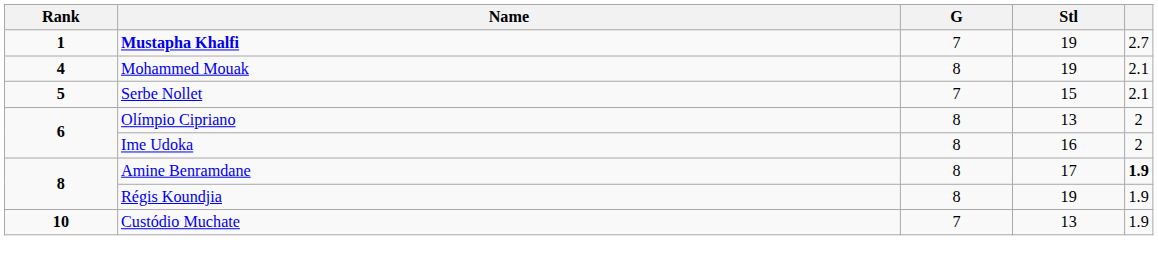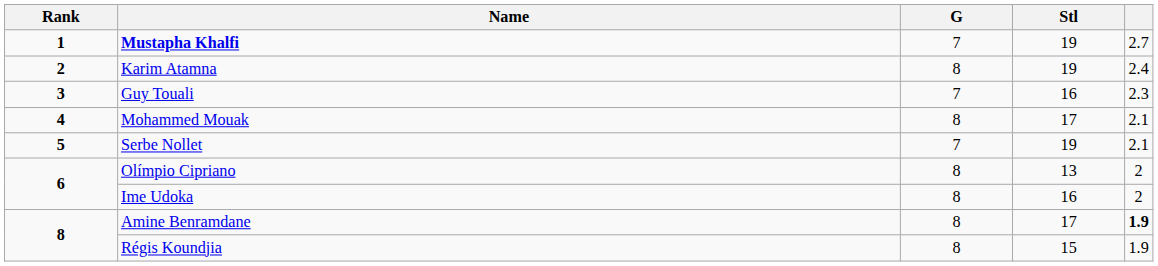 <table class="wikitable" style="width:90%;">
 <tr>
 <th style="width:10%;">Rank</th>
 <th style="width:70%;">Name</th>
 <th style="width:10%;">G</th>
 <th style="width:10%;">Stl</th>
 <th style="width:10%;"></th>
 </tr>
 <tr align=center>
 <td><strong>1</strong></td>
 <td align=left> <strong><a href='#'>Mustapha Khalfi</a></strong></td>
 <td>7</td>
 <td>19</td>
 <td>2.7</td>
 </tr>
 <tr align=center>
+<td><strong>2</strong></td>
+<td align=left> <a href='#'>Karim Atamna</a></td>
+<td>8</td>
+<td>19</td>
+<td>2.4</td>
+</tr>
+<tr align=center>
+<td><strong>3</strong></td>
+<td align=left> <a href='#'>Guy Touali</a></td>
+<td>7</td>
+<td>16</td>
+<td>2.3</td>
+</tr>
+<tr align=center>
 <td><strong>4</strong></td>
 <td align=left> <a href='#'>Mohammed Mouak</a></td>
 <td>8</td>
-<td>19</td>
+<td>17</td>
 <td>2.1</td>
 </tr>
 <tr align=center>
 <td><strong>5</strong></td>
 <td align=left> <a href='#'>Serbe Nollet</a></td>
 <td>7</td>
-<td>15</td>
+<td>19</td>
 <td>2.1</td>
 </tr>
 <tr align=center>
 <td rowspan=2><strong>6</strong></td>
 <td align=left> <a href='#'>Olímpio Cipriano</a></td>
 <td>8</td>
 <td>13</td>
 <td>2</td>
 </tr>
 <tr align=center>
 <td align=left> <a href='#'>Ime Udoka</a></td>
 <td>8</td>
 <td>16</td>
 <td>2</td>
 </tr>
 <tr align=center>
 <td rowspan=2><strong>8</strong></td>
 <td align=left> <a href='#'>Amine Benramdane</a></td>
 <td>8</td>
 <td>17</td>
 <td><strong>1.9</strong></td>
 </tr>
 <tr align=center>
 <td align=left> <a href='#'>Régis Koundjia</a></td>
 <td>8</td>
-<td>19</td>
-<td>1.9</td>
-</tr>
-<tr align=center>
-<td><strong>10</strong></td>
-<td align=left> <a href='#'>Custódio Muchate</a></td>
-<td>7</td>
-<td>13</td>
+<td>15</td>
 <td>1.9</td>
 </tr>
 </table>
